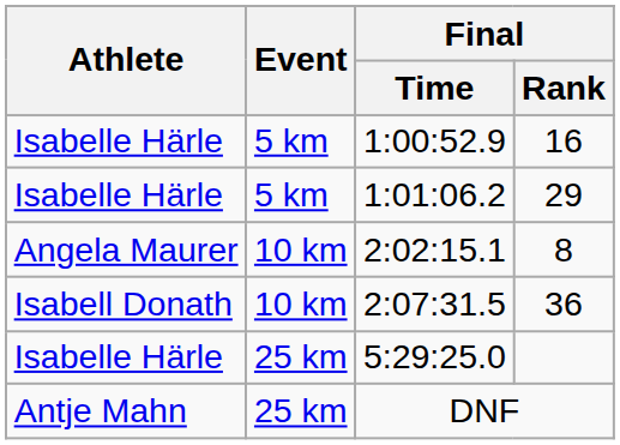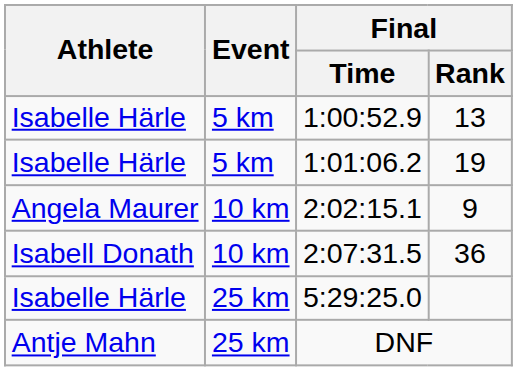 <table class="wikitable" border="1" style="font-size:90%">
 <tr>
 <th rowspan=2>Athlete</th>
 <th rowspan=2>Event</th>
 <th colspan=2>Final</th>
 </tr>
 <tr>
 <th>Time</th>
 <th>Rank</th>
 </tr>
 <tr>
 <td rowspan=1><a href='#'>Isabelle Härle</a></td>
 <td><a href='#'>5 km</a></td>
 <td align=center>1:00:52.9</td>
-<td align=center>16</td>
+<td align=center>13</td>
 </tr>
 <tr>
 <td rowspan=1><a href='#'>Isabelle Härle</a></td>
 <td><a href='#'>5 km</a></td>
 <td align=center>1:01:06.2</td>
-<td align=center>29</td>
+<td align=center>19</td>
 </tr>
 <tr>
 <td rowspan=1><a href='#'>Angela Maurer</a></td>
 <td><a href='#'>10 km</a></td>
 <td align=center>2:02:15.1</td>
-<td align=center>8</td>
+<td align=center>9</td>
 </tr>
 <tr>
 <td rowspan=1><a href='#'>Isabell Donath</a></td>
 <td><a href='#'>10 km</a></td>
 <td align=center>2:07:31.5</td>
 <td align=center>36</td>
 </tr>
 <tr>
 <td rowspan=1><a href='#'>Isabelle Härle</a></td>
 <td><a href='#'>25 km</a></td>
 <td align=center>5:29:25.0</td>
 <td align=center></td>
 </tr>
 <tr>
 <td rowspan=1><a href='#'>Antje Mahn</a></td>
 <td><a href='#'>25 km</a></td>
 <td align=center colspan=2>DNF</td>
 </tr>
 </table>
